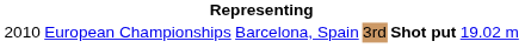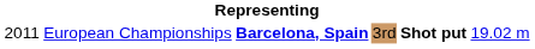 <table>
 <tr>
 <th colspan="6">Representing </th>
 </tr>
 <tr>
-<td>2010</td>
+<td>2011</td>
 <td><a href='#'>European Championships</a></td>
-<td><a href='#'>Barcelona, Spain</a></td>
+<td><strong><a href='#'>Barcelona, Spain</a></strong></td>
 <td bgcolor="cc9966">3rd</td>
 <td><strong>Shot put</strong></td>
 <td><a href='#'>19.02 m</a></td>
 </tr>
 </table>
